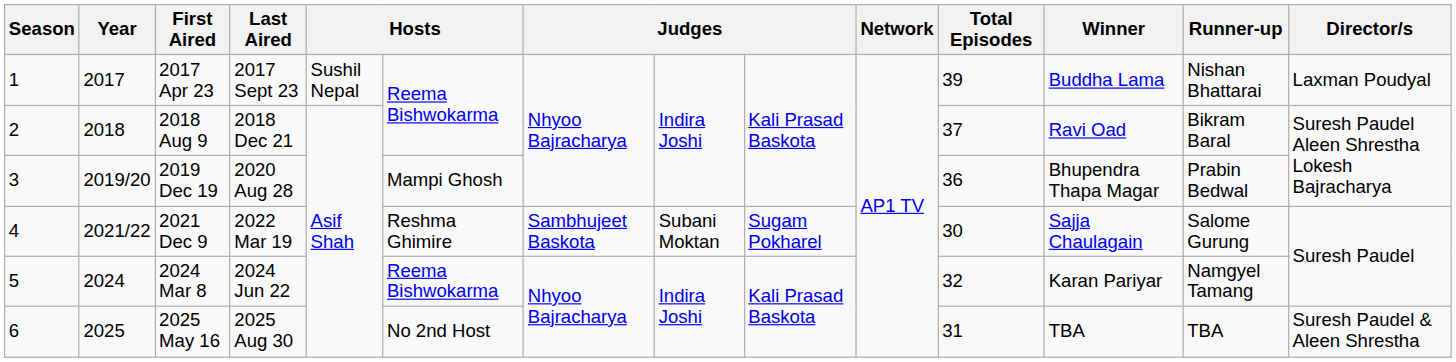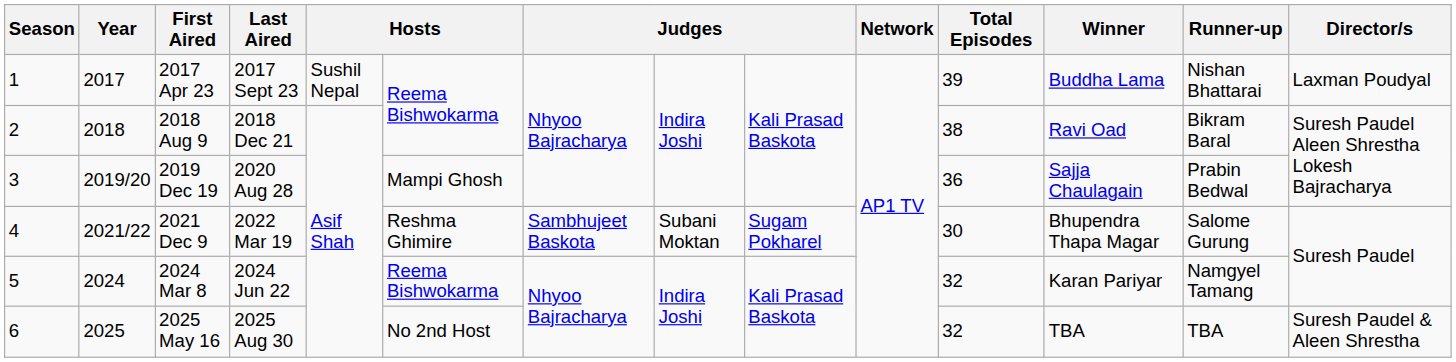 <table class="wikitable">
 <tr>
 <th>Season</th>
 <th>Year</th>
 <th>First Aired</th>
 <th>Last Aired</th>
 <th colspan="2">Hosts</th>
 <th colspan="3">Judges</th>
 <th>Network</th>
 <th>Total Episodes</th>
 <th>Winner</th>
 <th>Runner-up</th>
 <th>Director/s</th>
 </tr>
 <tr>
 <td>1</td>
 <td>2017</td>
 <td>2017 Apr 23</td>
 <td>2017 Sept 23</td>
 <td>Sushil Nepal</td>
 <td rowspan="2"><a href='#'>Reema Bishwokarma</a></td>
 <td rowspan="3"><a href='#'>Nhyoo Bajracharya</a></td>
 <td rowspan="3"><a href='#'>Indira Joshi</a></td>
 <td rowspan="3"><a href='#'>Kali Prasad Baskota</a></td>
 <td rowspan="6"><a href='#'>AP1 TV</a></td>
 <td>39</td>
 <td><a href='#'>Buddha Lama</a></td>
 <td>Nishan Bhattarai</td>
 <td>Laxman Poudyal</td>
 </tr>
 <tr>
 <td>2</td>
 <td>2018</td>
 <td>2018 Aug 9</td>
 <td>2018 Dec 21</td>
 <td rowspan="5"><a href='#'>Asif Shah</a></td>
-<td>37</td>
+<td>38</td>
 <td><a href='#'>Ravi Oad</a></td>
 <td>Bikram Baral</td>
 <td rowspan="2">Suresh Paudel<br>Aleen Shrestha<br>Lokesh Bajracharya</td>
 </tr>
 <tr>
 <td>3</td>
 <td>2019/20</td>
 <td>2019 Dec 19</td>
 <td>2020 Aug 28</td>
 <td>Mampi Ghosh</td>
 <td>36</td>
-<td>Bhupendra Thapa Magar</td>
+<td><a href='#'>Sajja Chaulagain</a></td>
 <td>Prabin Bedwal</td>
 </tr>
 <tr>
 <td>4</td>
 <td>2021/22</td>
 <td>2021 Dec 9</td>
 <td>2022 Mar 19</td>
 <td>Reshma Ghimire</td>
 <td><a href='#'>Sambhujeet Baskota</a></td>
 <td>Subani Moktan</td>
 <td><a href='#'>Sugam Pokharel</a></td>
 <td>30</td>
-<td><a href='#'>Sajja Chaulagain</a></td>
+<td>Bhupendra Thapa Magar</td>
 <td>Salome Gurung</td>
 <td rowspan="2">Suresh Paudel</td>
 </tr>
 <tr>
 <td>5</td>
 <td>2024</td>
 <td>2024 Mar 8</td>
 <td>2024 Jun 22</td>
 <td><a href='#'>Reema Bishwokarma</a></td>
 <td rowspan="2"><a href='#'>Nhyoo Bajracharya</a></td>
 <td rowspan="2"><a href='#'>Indira Joshi</a></td>
 <td rowspan="2"><a href='#'>Kali Prasad Baskota</a></td>
 <td>32</td>
 <td>Karan Pariyar</td>
 <td>Namgyel Tamang</td>
 </tr>
 <tr>
 <td>6</td>
 <td>2025</td>
 <td>2025 May 16</td>
 <td>2025 Aug 30</td>
 <td>No 2nd Host</td>
-<td>31</td>
+<td>32</td>
 <td>TBA</td>
 <td>TBA</td>
 <td>Suresh Paudel & Aleen Shrestha</td>
 </tr>
 </table>
